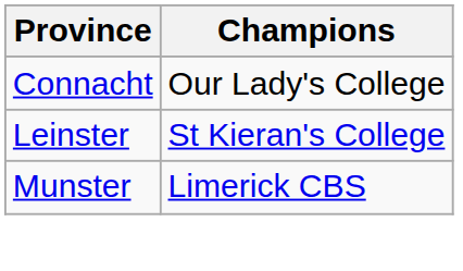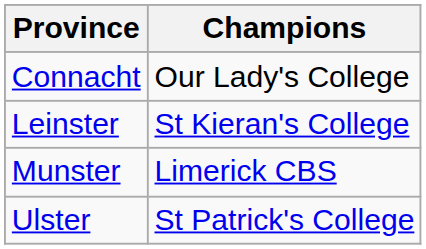 <table class="wikitable">
 <tr>
 <th>Province</th>
 <th>Champions</th>
 </tr>
 <tr>
 <td><a href='#'>Connacht</a></td>
 <td>Our Lady's College</td>
 </tr>
 <tr>
 <td><a href='#'>Leinster</a></td>
 <td><a href='#'>St Kieran's College</a></td>
 </tr>
 <tr>
 <td><a href='#'>Munster</a></td>
 <td><a href='#'>Limerick CBS</a></td>
 </tr>
+<tr>
+<td><a href='#'>Ulster</a></td>
+<td><a href='#'>St Patrick's College</a></td>
+</tr>
 </table>
